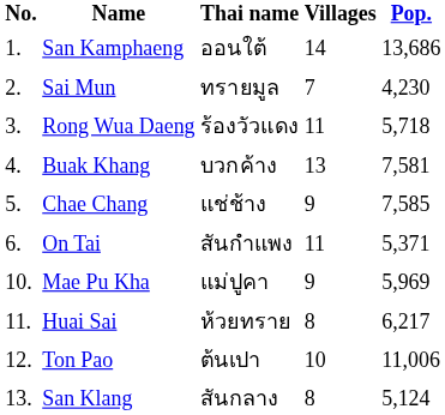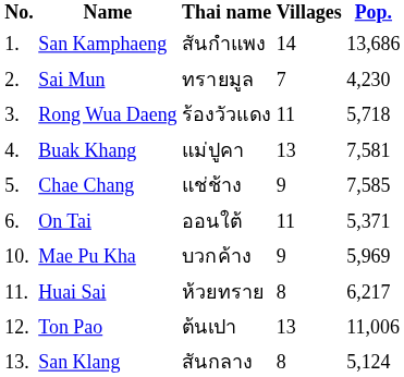 <table>
 <tr>
 <th>No.</th>
 <th>Name</th>
 <th>Thai name</th>
 <th>Villages</th>
 <th><a href='#'>Pop.</a></th>
 </tr>
 <tr>
 <td>1.</td>
 <td><a href='#'>San Kamphaeng</a></td>
-<td>ออนใต้</td>
+<td>สันกำแพง</td>
 <td>14</td>
 <td>13,686</td>
 <td></td>
 </tr>
 <tr>
 <td>2.</td>
 <td><a href='#'>Sai Mun</a></td>
 <td>ทรายมูล</td>
 <td>7</td>
 <td>4,230</td>
 <td></td>
 </tr>
 <tr>
 <td>3.</td>
 <td><a href='#'>Rong Wua Daeng</a></td>
 <td>ร้องวัวแดง</td>
 <td>11</td>
 <td>5,718</td>
 <td></td>
 </tr>
 <tr>
 <td>4.</td>
 <td><a href='#'>Buak Khang</a></td>
-<td>บวกค้าง</td>
+<td>แม่ปูคา</td>
 <td>13</td>
 <td>7,581</td>
 <td></td>
 </tr>
 <tr>
 <td>5.</td>
 <td><a href='#'>Chae Chang</a></td>
 <td>แช่ช้าง</td>
 <td>9</td>
 <td>7,585</td>
 <td></td>
 </tr>
 <tr>
 <td>6.</td>
 <td><a href='#'>On Tai</a></td>
-<td>สันกำแพง</td>
+<td>ออนใต้</td>
 <td>11</td>
 <td>5,371</td>
 <td></td>
 </tr>
 <tr>
 <td>10.</td>
 <td><a href='#'>Mae Pu Kha</a></td>
-<td>แม่ปูคา</td>
+<td>บวกค้าง</td>
 <td>9</td>
 <td>5,969</td>
 <td></td>
 </tr>
 <tr>
 <td>11.</td>
 <td><a href='#'>Huai Sai</a></td>
 <td>ห้วยทราย</td>
 <td>8</td>
 <td>6,217</td>
 <td></td>
 </tr>
 <tr>
 <td>12.</td>
 <td><a href='#'>Ton Pao</a></td>
 <td>ต้นเปา</td>
-<td>10</td>
+<td>13</td>
 <td>11,006</td>
 <td></td>
 </tr>
 <tr>
 <td>13.</td>
 <td><a href='#'>San Klang</a></td>
 <td>สันกลาง</td>
 <td>8</td>
 <td>5,124</td>
 <td></td>
 </tr>
 </table>
